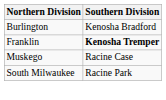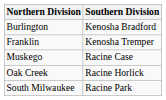 <table class="wikitable">
 <tr>
 <th>Northern Division</th>
 <th>Southern Division</th>
 </tr>
 <tr>
 <td>Burlington</td>
 <td>Kenosha Bradford</td>
 </tr>
 <tr>
 <td>Franklin</td>
-<td><strong>Kenosha Tremper</strong></td>
+<td>Kenosha Tremper</td>
 </tr>
 <tr>
 <td>Muskego</td>
 <td>Racine Case</td>
 </tr>
 <tr>
+<td>Oak Creek</td>
+<td>Racine Horlick</td>
+</tr>
+<tr>
 <td>South Milwaukee</td>
 <td>Racine Park</td>
 </tr>
 </table>
